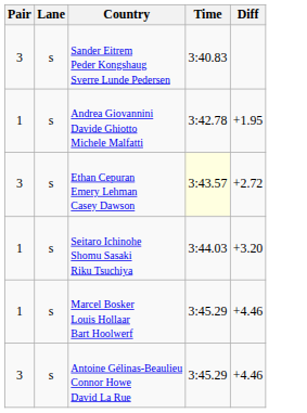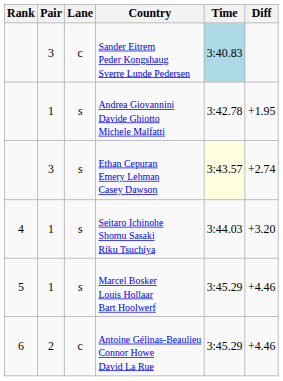 <table class="wikitable sortable" style="text-align:center">
 <tr>
+<th>Rank</th>
 <th>Pair</th>
 <th>Lane</th>
 <th>Country</th>
 <th>Time</th>
 <th>Diff</th>
 </tr>
 <tr>
+<td></td>
 <td>3</td>
-<td>s</td>
+<td>c</td>
 <td align=left><br><small><a href='#'>Sander Eitrem</a><br><a href='#'>Peder Kongshaug</a><br><a href='#'>Sverre Lunde Pedersen</a></small></td>
-<td>3:40.83</td>
+<td style="background: lightblue;">3:40.83</td>
 <td></td>
 </tr>
 <tr>
+<td></td>
 <td>1</td>
 <td>s</td>
 <td align=left><br><small><a href='#'>Andrea Giovannini</a><br><a href='#'>Davide Ghiotto</a><br><a href='#'>Michele Malfatti</a></small></td>
 <td>3:42.78</td>
 <td>+1.95</td>
 </tr>
 <tr>
+<td></td>
 <td>3</td>
 <td>s</td>
 <td align=left><br><small><a href='#'>Ethan Cepuran</a><br><a href='#'>Emery Lehman</a><br><a href='#'>Casey Dawson</a></small></td>
 <td style="background: lightyellow;">3:43.57</td>
-<td>+2.72</td>
+<td>+2.74</td>
 </tr>
 <tr>
+<td>4</td>
 <td>1</td>
 <td>s</td>
 <td align=left><br><small><a href='#'>Seitaro Ichinohe</a><br><a href='#'>Shomu Sasaki</a><br><a href='#'>Riku Tsuchiya</a></small></td>
 <td>3:44.03</td>
 <td>+3.20</td>
 </tr>
 <tr>
+<td>5</td>
 <td>1</td>
 <td>s</td>
 <td align=left><br><small><a href='#'>Marcel Bosker</a><br><a href='#'>Louis Hollaar</a><br><a href='#'>Bart Hoolwerf</a></small></td>
 <td>3:45.29</td>
 <td>+4.46</td>
 </tr>
 <tr>
-<td>3</td>
-<td>s</td>
+<td>6</td>
+<td>2</td>
+<td>c</td>
 <td align=left><br><small><a href='#'>Antoine Gélinas-Beaulieu</a><br><a href='#'>Connor Howe</a><br><a href='#'>David La Rue</a></small></td>
 <td>3:45.29</td>
 <td>+4.46</td>
 </tr>
 </table>
